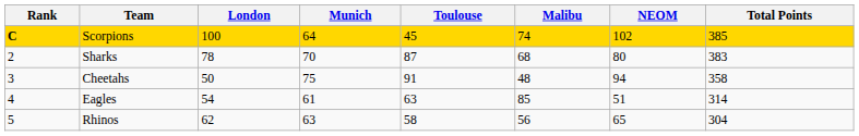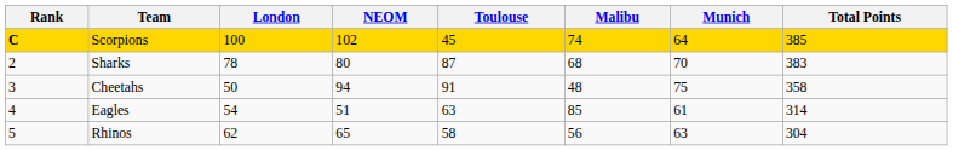 <table class="wikitable" style="text-align:left; font-size:95%; width:80%">
 <tr>
 <th>Rank</th>
 <th>Team</th>
 <th><a href='#'>London</a></th>
-<th><a href='#'>Munich</a></th>
+<th><a href='#'>NEOM</a></th>
 <th><a href='#'>Toulouse</a></th>
 <th><a href='#'>Malibu</a></th>
-<th><a href='#'>NEOM</a></th>
+<th><a href='#'>Munich</a></th>
 <th>Total Points</th>
 </tr>
 <tr>
 <td style="background:#FFD700"><strong>C</strong></td>
 <td style="text-align:left; background:#FFD700">Scorpions</td>
 <td style="background:#FFD700">100</td>
-<td style="background:#FFD700">64</td>
+<td style="background:#FFD700">102</td>
 <td style="background:#FFD700">45</td>
 <td style="background:#FFD700">74</td>
-<td style="background:#FFD700">102</td>
+<td style="background:#FFD700">64</td>
 <td style="background:#FFD700">385</td>
 </tr>
 <tr>
 <td>2</td>
 <td style="text-align:left">Sharks</td>
 <td>78</td>
-<td>70</td>
+<td>80</td>
 <td>87</td>
 <td>68</td>
-<td>80</td>
+<td>70</td>
 <td>383</td>
 </tr>
 <tr>
 <td>3</td>
 <td style="text-align:left">Cheetahs</td>
 <td>50</td>
-<td>75</td>
+<td>94</td>
 <td>91</td>
 <td>48</td>
-<td>94</td>
+<td>75</td>
 <td>358</td>
 </tr>
 <tr>
 <td>4</td>
 <td style="text-align:left">Eagles</td>
 <td>54</td>
-<td>61</td>
+<td>51</td>
 <td>63</td>
 <td>85</td>
-<td>51</td>
+<td>61</td>
 <td>314</td>
 </tr>
 <tr>
 <td>5</td>
 <td style="text-align:left">Rhinos</td>
 <td>62</td>
-<td>63</td>
+<td>65</td>
 <td>58</td>
 <td>56</td>
-<td>65</td>
+<td>63</td>
 <td>304</td>
 </tr>
 </table>
